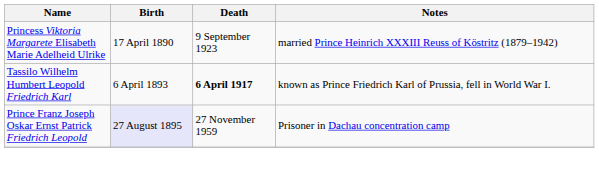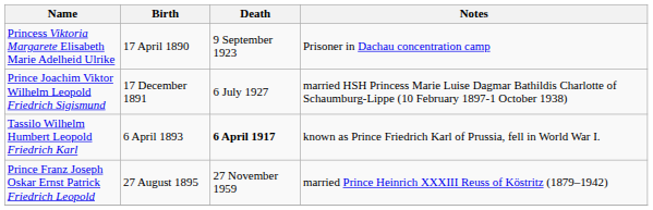 <table class="wikitable sortable">
 <tr>
 <th width="18%">Name</th>
 <th width="14%">Birth</th>
 <th width="14%">Death</th>
 <th width="62%">Notes</th>
 </tr>
 <tr>
 <td><a href='#'>Princess <em>Viktoria Margarete</em> Elisabeth Marie Adelheid Ulrike</a></td>
 <td>17 April 1890</td>
 <td>9 September 1923</td>
-<td>married <a href='#'>Prince Heinrich XXXIII Reuss of Köstritz</a> (1879–1942)</td>
+<td>Prisoner in <a href='#'>Dachau concentration camp</a></td>
+</tr>
+<tr>
+<td><a href='#'>Prince Joachim Viktor Wilhelm Leopold <em>Friedrich Sigismund</em></a></td>
+<td>17 December 1891</td>
+<td>6 July 1927</td>
+<td>married HSH Princess Marie Luise Dagmar Bathildis Charlotte of Schaumburg-Lippe (10 February 1897-1 October 1938)</td>
 </tr>
 <tr>
 <td><a href='#'>Tassilo Wilhelm Humbert Leopold <em>Friedrich Karl</em></a></td>
 <td>6 April 1893</td>
 <td><strong>6 April 1917</strong></td>
 <td>known as Prince Friedrich Karl of Prussia, fell in World War I.</td>
 </tr>
 <tr>
 <td><a href='#'>Prince Franz Joseph Oskar Ernst Patrick <em>Friedrich Leopold</em></a></td>
-<td style="background: lavender;">27 August 1895</td>
+<td>27 August 1895</td>
 <td>27 November 1959</td>
-<td>Prisoner in <a href='#'>Dachau concentration camp</a></td>
+<td>married <a href='#'>Prince Heinrich XXXIII Reuss of Köstritz</a> (1879–1942)</td>
 </tr>
 <tr>
 </tr>
 </table>
